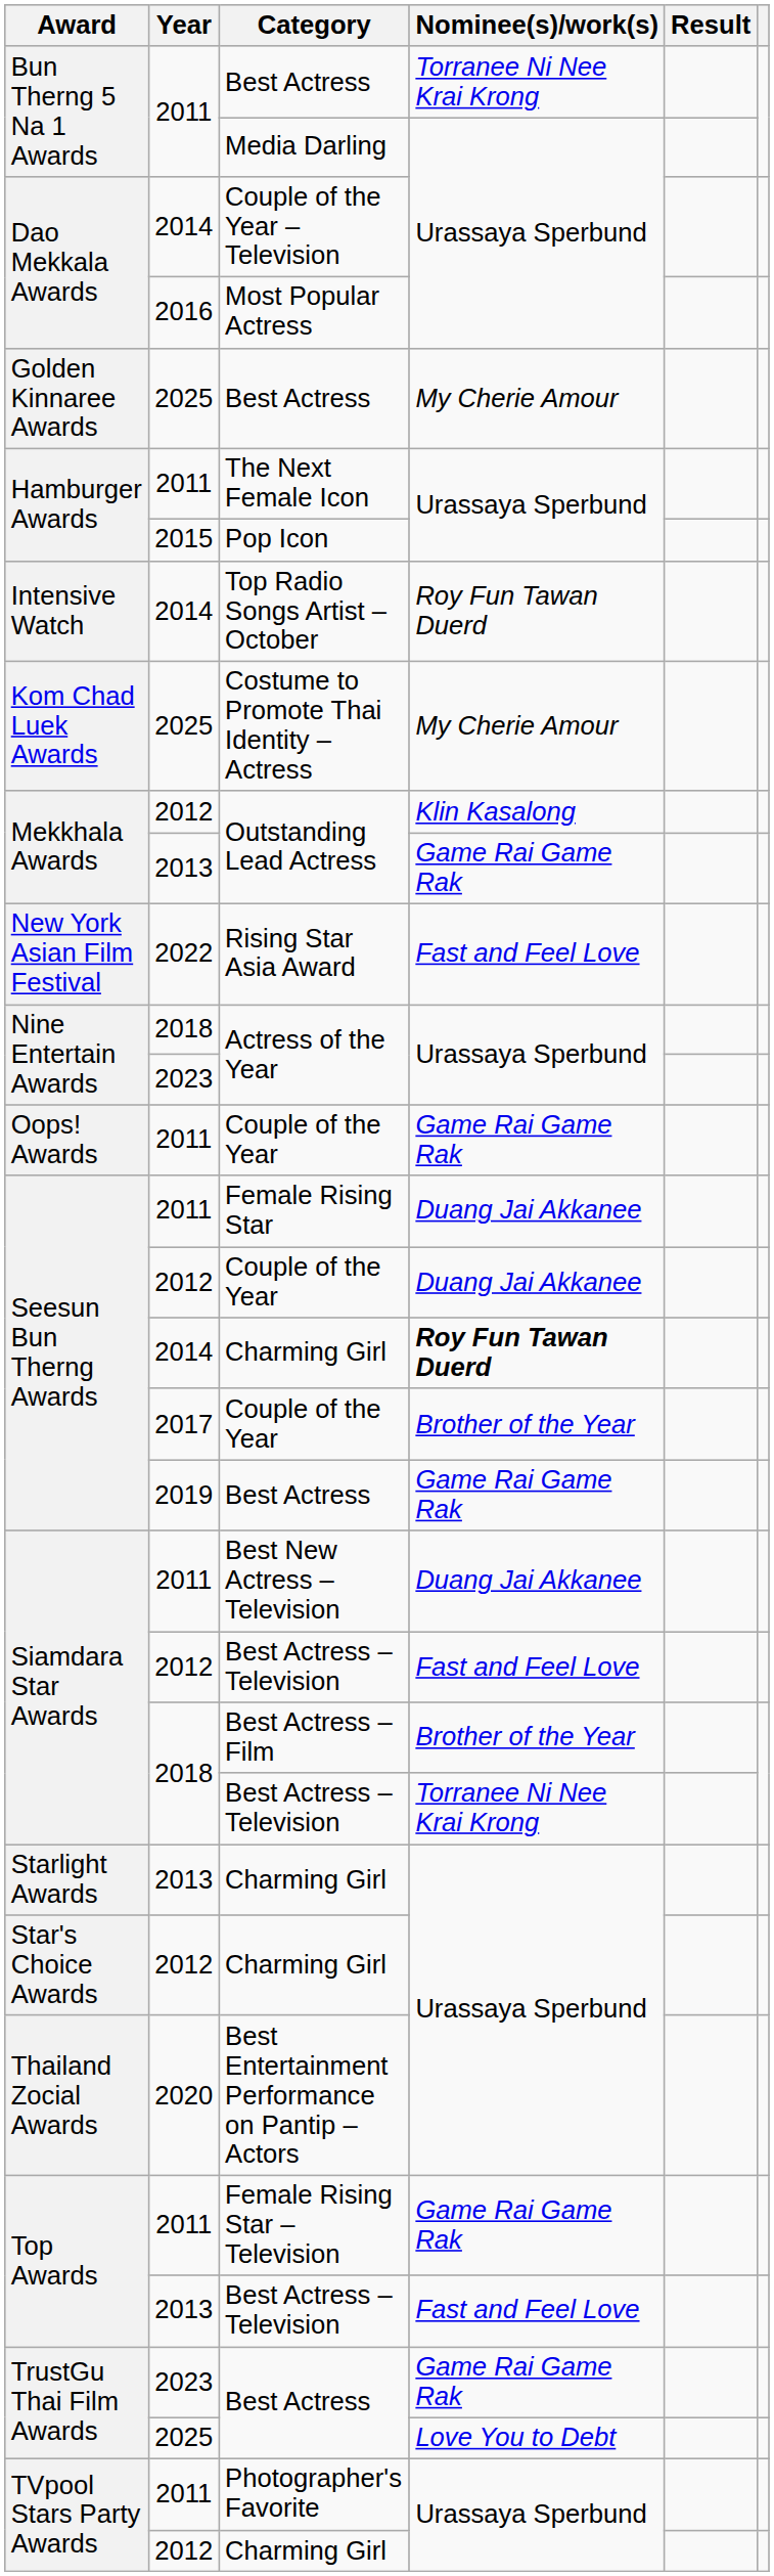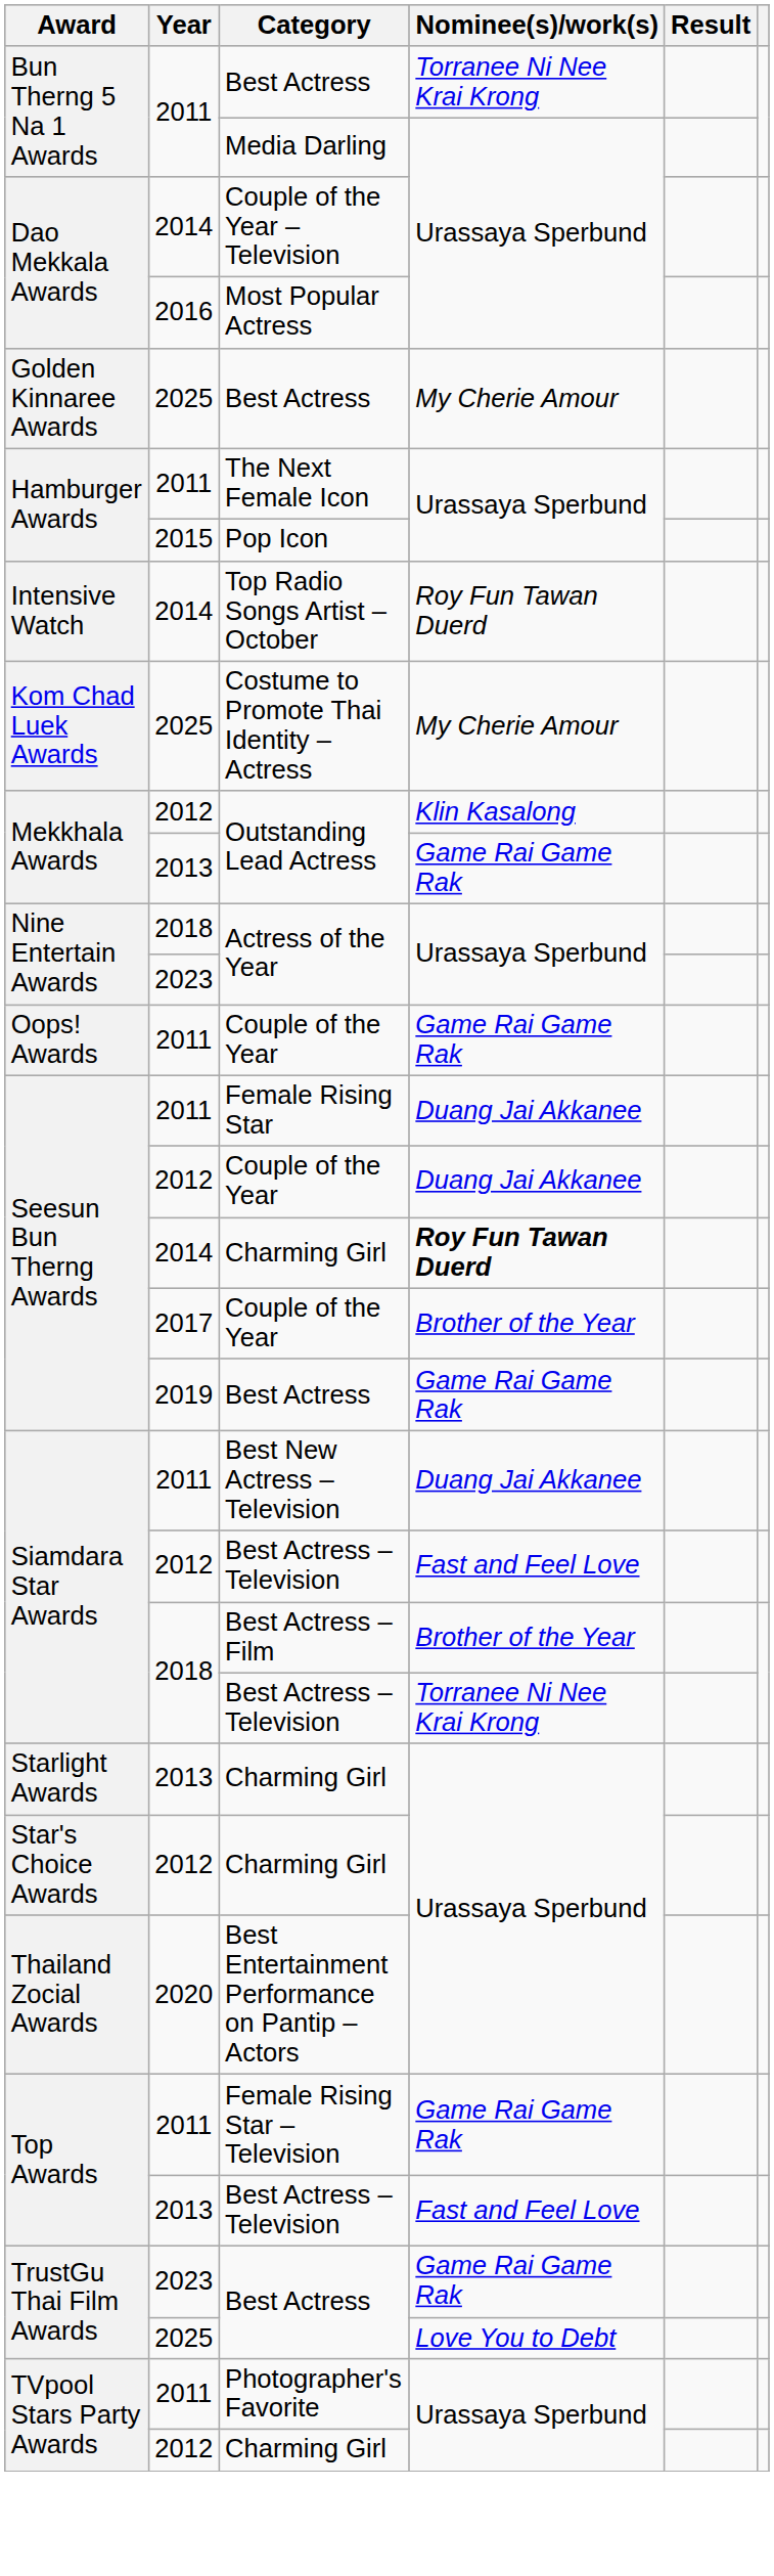 <table class="wikitable sortable plainrowheaders" style="width: 75%;">
 <tr>
 <th scope="col">Award</th>
 <th scope="col">Year</th>
 <th scope="col">Category</th>
 <th scope="col">Nominee(s)/work(s)</th>
 <th scope="col">Result</th>
 <th scope="col" class="unsortable"></th>
 </tr>
 <tr>
 <th rowspan="2" scope="row"; style="font-weight:normal; text-align:left;"\>Bun Therng 5 Na 1 Awards</th>
 <td rowspan="2" style="text-align:center;">2011</td>
 <td>Best Actress</td>
 <td><em><a href='#'>Torranee Ni Nee Krai Krong</a></em></td>
 <td></td>
 <td rowspan="2" style="text-align:center;"></td>
 </tr>
 <tr>
 <td>Media Darling</td>
 <td rowspan="3">Urassaya Sperbund</td>
 <td></td>
 </tr>
 <tr>
 <th rowspan="2" scope="row"; style="font-weight:normal; text-align:left;"\>Dao Mekkala Awards</th>
 <td style="text-align:center;">2014</td>
 <td>Couple of the Year – Television</td>
 <td></td>
 <td style="text-align:center"></td>
 </tr>
 <tr>
 <td style="text-align:center;">2016</td>
 <td>Most Popular Actress</td>
 <td></td>
 <td style="text-align:center"></td>
 </tr>
 <tr>
 <th scope="row"; style="font-weight:normal; text-align:left;"\>Golden Kinnaree Awards</th>
 <td style="text-align:center;">2025</td>
 <td>Best Actress</td>
 <td><em>My Cherie Amour	</em></td>
 <td></td>
 <td style="text-align:center;"></td>
 </tr>
 <tr>
 <th rowspan="2" scope="row"; style="font-weight:normal; text-align:left;"\>Hamburger Awards</th>
 <td style="text-align:center;">2011</td>
 <td>The Next Female Icon</td>
 <td rowspan="2">Urassaya Sperbund</td>
 <td></td>
 <td style="text-align:center;"></td>
 </tr>
 <tr>
 <td style="text-align:center;">2015</td>
 <td>Pop Icon</td>
 <td></td>
 <td style="text-align:center"></td>
 </tr>
 <tr>
 <th scope="row"; style="font-weight:normal; text-align:left;"\>Intensive Watch</th>
 <td style="text-align:center;">2014</td>
 <td>Top Radio Songs Artist – October</td>
 <td><em>Roy Fun Tawan Duerd</em></td>
 <td></td>
 <td style="text-align:center;"></td>
 </tr>
 <tr>
 <th scope="row"; style="font-weight:normal; text-align:left;"\><a href='#'>Kom Chad Luek Awards</a></th>
 <td style="text-align:center;">2025</td>
 <td>Costume to Promote Thai Identity – Actress</td>
 <td><em>My Cherie Amour	</em></td>
 <td></td>
 <td style="text-align:center"></td>
 </tr>
 <tr>
 <th rowspan="2" scope="row"; style="font-weight:normal; text-align:left;"\>Mekkhala Awards</th>
 <td style="text-align:center;">2012</td>
 <td rowspan="2">Outstanding Lead Actress</td>
 <td><em><a href='#'>Klin Kasalong</a></em></td>
 <td></td>
 <td style="text-align:center"></td>
 </tr>
 <tr>
 <td style="text-align:center;">2013</td>
 <td><em><a href='#'>Game Rai Game Rak</a></em></td>
 <td></td>
 <td style="text-align:center"></td>
-</tr>
-<tr>
-<th scope="row"; style="font-weight:normal; text-align:left;"\><a href='#'>New York Asian Film Festival</a></th>
-<td style="text-align:center;">2022</td>
-<td>Rising Star Asia Award</td>
-<td><em><a href='#'>Fast and Feel Love</a></em></td>
-<td></td>
-<td style="text-align:center;"></td>
 </tr>
 <tr>
 <th rowspan="2" scope="row"; style="font-weight:normal; text-align:left;"\>Nine Entertain Awards</th>
 <td style="text-align:center;">2018</td>
 <td rowspan="2">Actress of the Year</td>
 <td rowspan="2">Urassaya Sperbund</td>
 <td></td>
 <td style="text-align:center;"></td>
 </tr>
 <tr>
 <td style="text-align:center;">2023</td>
 <td></td>
 <td style="text-align:center;"></td>
 </tr>
 <tr>
 <th scope="row"; style="font-weight:normal; text-align:left;"\>Oops! Awards</th>
 <td style="text-align:center;">2011</td>
 <td>Couple of the Year</td>
 <td><em><a href='#'>Game Rai Game Rak</a></em></td>
 <td></td>
 <td style="text-align:center"></td>
 </tr>
 <tr>
 <th rowspan="5" scope="row"; style="font-weight:normal; text-align:left;"\>Seesun Bun Therng Awards</th>
 <td style="text-align:center;">2011</td>
 <td>Female Rising Star</td>
 <td><em><a href='#'>Duang Jai Akkanee</a></em></td>
 <td></td>
 <td style="text-align:center"></td>
 </tr>
 <tr>
 <td style="text-align:center;">2012</td>
 <td>Couple of the Year</td>
 <td><em><a href='#'>Duang Jai Akkanee</a></em></td>
 <td></td>
 <td style="text-align:center"></td>
 </tr>
 <tr>
 <td style="text-align:center;">2014</td>
 <td>Charming Girl</td>
 <td><strong><em>Roy Fun Tawan Duerd</em></strong></td>
 <td></td>
 <td style="text-align:center"></td>
 </tr>
 <tr>
 <td style="text-align:center;">2017</td>
 <td>Couple of the Year</td>
 <td><em><a href='#'>Brother of the Year</a></em></td>
 <td></td>
 <td style="text-align:center"></td>
 </tr>
 <tr>
 <td style="text-align:center;">2019</td>
 <td>Best Actress</td>
 <td><em><a href='#'>Game Rai Game Rak</a></em></td>
 <td></td>
 <td style="text-align:center"></td>
 </tr>
 <tr>
 <th rowspan="4" scope="row"; style="font-weight:normal; text-align:left;"\>Siamdara Star Awards</th>
 <td style="text-align:center;">2011</td>
 <td>Best New Actress – Television</td>
 <td><em><a href='#'>Duang Jai Akkanee</a></em></td>
 <td></td>
 <td style="text-align:center"></td>
 </tr>
 <tr>
 <td style="text-align:center;">2012</td>
 <td>Best Actress – Television</td>
 <td><em><a href='#'>Fast and Feel Love</a></em></td>
 <td></td>
 <td style="text-align:center"></td>
 </tr>
 <tr>
 <td rowspan="2" style="text-align:center;">2018</td>
 <td>Best Actress – Film</td>
 <td><em><a href='#'>Brother of the Year</a></em></td>
 <td></td>
 <td rowspan="2" style="text-align:center"></td>
 </tr>
 <tr>
 <td>Best Actress – Television</td>
 <td><em><a href='#'>Torranee Ni Nee Krai Krong</a></em></td>
 <td></td>
 </tr>
 <tr>
 <th scope="row"; style="font-weight:normal; text-align:left;"\>Starlight Awards</th>
 <td style="text-align:center;">2013</td>
 <td>Charming Girl</td>
 <td rowspan="3">Urassaya Sperbund</td>
 <td></td>
 <td style="text-align:center"></td>
 </tr>
 <tr>
 <th scope="row"; style="font-weight:normal; text-align:left;"\>Star's Choice Awards</th>
 <td style="text-align:center;">2012</td>
 <td>Charming Girl</td>
 <td></td>
 <td style="text-align:center"></td>
 </tr>
 <tr>
 <th scope="row"; style="font-weight:normal; text-align:left;"\>Thailand Zocial Awards</th>
 <td style="text-align:center;">2020</td>
 <td>Best Entertainment Performance on Pantip – Actors</td>
 <td></td>
 <td style="text-align:center"></td>
 </tr>
 <tr>
 <th rowspan="2" scope="row"; style="font-weight:normal; text-align:left;"\>Top Awards</th>
 <td style="text-align:center;">2011</td>
 <td>Female Rising Star – Television</td>
 <td><em><a href='#'>Game Rai Game Rak</a></em></td>
 <td></td>
 <td style="text-align:center"></td>
 </tr>
 <tr>
 <td style="text-align:center;">2013</td>
 <td>Best Actress – Television</td>
 <td><em><a href='#'>Fast and Feel Love</a></em></td>
 <td></td>
 <td style="text-align:center"></td>
 </tr>
 <tr>
 <th rowspan="2" scope="row"; style="font-weight:normal; text-align:left;"\>TrustGu Thai Film Awards</th>
 <td style="text-align:center;">2023</td>
 <td rowspan="2">Best Actress</td>
 <td><em><a href='#'>Game Rai Game Rak</a></em></td>
 <td></td>
 <td style="text-align:center"></td>
 </tr>
 <tr>
 <td style="text-align:center;">2025</td>
 <td><em><a href='#'>Love You to Debt</a></em></td>
 <td></td>
 <td style="text-align:center"></td>
 </tr>
 <tr>
 <th rowspan="2" scope="row"; style="font-weight:normal; text-align:left;"\>TVpool Stars Party Awards</th>
 <td style="text-align:center;">2011</td>
 <td>Photographer's Favorite</td>
 <td rowspan="2">Urassaya Sperbund</td>
 <td></td>
 <td style="text-align:center"></td>
 </tr>
 <tr>
 <td style="text-align:center;">2012</td>
 <td>Charming Girl</td>
 <td></td>
 <td style="text-align:center"></td>
 </tr>
 <tr>
 </tr>
 </table>
